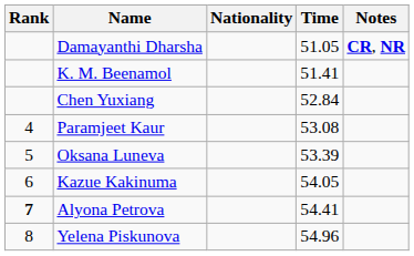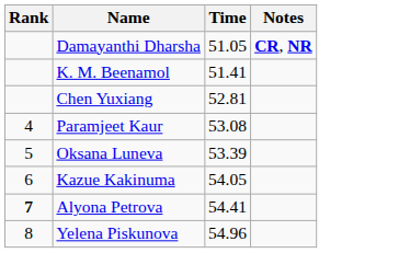 <table class="wikitable sortable" style="text-align:center">
 <tr>
 <th>Rank</th>
 <th>Name</th>
-<th>Nationality</th>
 <th>Time</th>
 <th>Notes</th>
 </tr>
 <tr>
 <td></td>
 <td align=left><a href='#'>Damayanthi Dharsha</a></td>
-<td align=left></td>
 <td>51.05</td>
 <td><strong><a href='#'>CR</a></strong>, <strong><a href='#'>NR</a></strong></td>
 </tr>
 <tr>
 <td></td>
 <td align=left><a href='#'>K. M. Beenamol</a></td>
-<td align=left></td>
 <td>51.41</td>
 <td></td>
 </tr>
 <tr>
 <td></td>
 <td align=left><a href='#'>Chen Yuxiang</a></td>
-<td align=left></td>
-<td>52.84</td>
+<td>52.81</td>
 <td></td>
 </tr>
 <tr>
 <td>4</td>
 <td align=left><a href='#'>Paramjeet Kaur</a></td>
-<td align=left></td>
 <td>53.08</td>
 <td></td>
 </tr>
 <tr>
 <td>5</td>
 <td align=left><a href='#'>Oksana Luneva</a></td>
-<td align=left></td>
 <td>53.39</td>
 <td></td>
 </tr>
 <tr>
 <td>6</td>
 <td align=left><a href='#'>Kazue Kakinuma</a></td>
-<td align=left></td>
 <td>54.05</td>
 <td></td>
 </tr>
 <tr>
 <td><strong>7</strong></td>
 <td align=left><a href='#'>Alyona Petrova</a></td>
-<td align=left></td>
 <td>54.41</td>
 <td></td>
 </tr>
 <tr>
 <td>8</td>
 <td align=left><a href='#'>Yelena Piskunova</a></td>
-<td align=left></td>
 <td>54.96</td>
 <td></td>
 </tr>
 </table>
